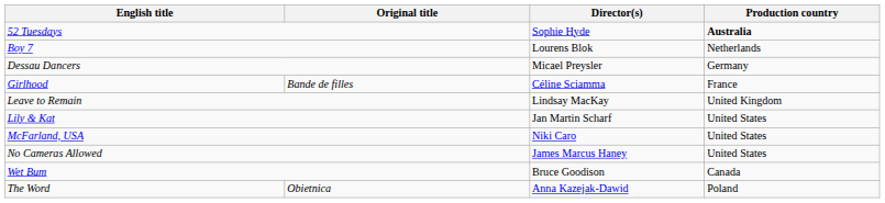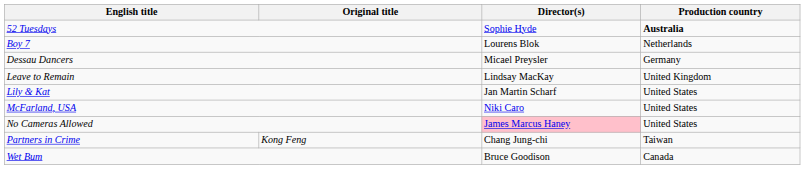 <table class="wikitable" width=100%>
 <tr>
 <th scope="col" width="32%">English title</th>
 <th scope="col" width="28%">Original title</th>
 <th scope="col" width="20%">Director(s)</th>
 <th scope="col" width="20%">Production country</th>
 </tr>
 <tr>
 <td colspan=2><em><a href='#'>52 Tuesdays</a></em></td>
 <td><a href='#'>Sophie Hyde</a></td>
 <td><strong>Australia</strong></td>
 </tr>
 <tr>
 <td colspan=2><em><a href='#'>Boy 7</a></em></td>
 <td>Lourens Blok</td>
 <td>Netherlands</td>
 </tr>
 <tr>
 <td colspan=2><em>Dessau Dancers</em></td>
 <td>Micael Preysler</td>
 <td>Germany</td>
 </tr>
 <tr>
-<td><em><a href='#'>Girlhood</a></em></td>
-<td><em>Bande de filles</em></td>
-<td><a href='#'>Céline Sciamma</a></td>
-<td>France</td>
-</tr>
-<tr>
 <td colspan=2><em>Leave to Remain</em></td>
 <td>Lindsay MacKay</td>
 <td>United Kingdom</td>
 </tr>
 <tr>
 <td colspan=2><em><a href='#'>Lily & Kat</a></em></td>
 <td>Jan Martin Scharf</td>
 <td>United States</td>
 </tr>
 <tr>
 <td colspan=2><em><a href='#'>McFarland, USA</a></em></td>
 <td><a href='#'>Niki Caro</a></td>
 <td>United States</td>
 </tr>
 <tr>
 <td colspan=2><em>No Cameras Allowed</em></td>
-<td><a href='#'>James Marcus Haney</a></td>
+<td style="background: pink;"><a href='#'>James Marcus Haney</a></td>
 <td>United States</td>
+</tr>
+<tr>
+<td><em><a href='#'>Partners in Crime</a></em></td>
+<td><em>Kong Feng</em></td>
+<td>Chang Jung-chi</td>
+<td>Taiwan</td>
 </tr>
 <tr>
 <td colspan=2><em><a href='#'>Wet Bum</a></em></td>
 <td>Bruce Goodison</td>
 <td>Canada</td>
 </tr>
-<tr>
-<td><em>The Word</em></td>
-<td><em>Obietnica</em></td>
-<td><a href='#'>Anna Kazejak-Dawid</a></td>
-<td>Poland</td>
-</tr>
 </table>
